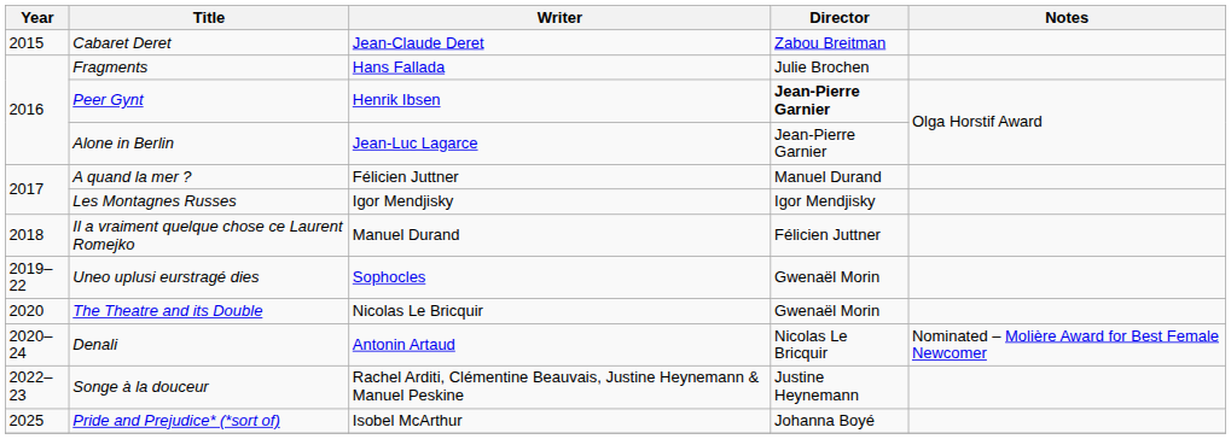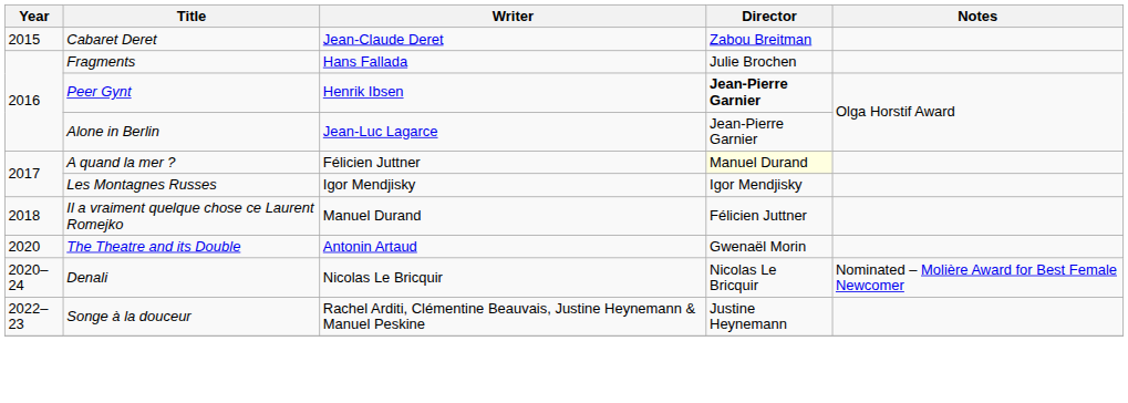 <table class="wikitable sortable">
 <tr>
 <th>Year</th>
 <th>Title</th>
 <th>Writer</th>
 <th>Director</th>
 <th class="unsortable">Notes</th>
 </tr>
 <tr>
 <td>2015</td>
 <td><em>Cabaret Deret</em></td>
 <td><a href='#'>Jean-Claude Deret</a></td>
 <td><a href='#'>Zabou Breitman</a></td>
 <td></td>
 </tr>
 <tr>
 <td rowspan=3>2016</td>
 <td><em>Fragments</em></td>
 <td><a href='#'>Hans Fallada</a></td>
 <td>Julie Brochen</td>
 <td></td>
 </tr>
 <tr>
 <td><em><a href='#'>Peer Gynt</a></em></td>
 <td><a href='#'>Henrik Ibsen</a></td>
 <td><strong>Jean-Pierre Garnier</strong></td>
 <td rowspan=2>Olga Horstif Award</td>
 </tr>
 <tr>
 <td><em>Alone in Berlin</em></td>
 <td><a href='#'>Jean-Luc Lagarce</a></td>
 <td>Jean-Pierre Garnier</td>
 </tr>
 <tr>
 <td rowspan=2>2017</td>
 <td><em>A quand la mer ?</em></td>
 <td>Félicien Juttner</td>
-<td>Manuel Durand</td>
+<td style="background: lightyellow;">Manuel Durand</td>
 <td></td>
 </tr>
 <tr>
 <td><em>Les Montagnes Russes</em></td>
 <td>Igor Mendjisky</td>
 <td>Igor Mendjisky</td>
 <td></td>
 </tr>
 <tr>
 <td>2018</td>
 <td><em>Il a vraiment quelque chose ce Laurent Romejko</em></td>
 <td>Manuel Durand</td>
 <td>Félicien Juttner</td>
 <td></td>
 </tr>
 <tr>
-<td>2019–22</td>
-<td><em>Uneo uplusi eurstragé dies</em></td>
-<td><a href='#'>Sophocles</a></td>
-<td>Gwenaël Morin</td>
-<td></td>
-</tr>
-<tr>
 <td>2020</td>
 <td><em><a href='#'>The Theatre and its Double</a></em></td>
-<td>Nicolas Le Bricquir</td>
+<td><a href='#'>Antonin Artaud</a></td>
 <td>Gwenaël Morin</td>
 <td></td>
 </tr>
 <tr>
 <td>2020–24</td>
 <td><em>Denali</em></td>
-<td><a href='#'>Antonin Artaud</a></td>
+<td>Nicolas Le Bricquir</td>
 <td>Nicolas Le Bricquir</td>
 <td>Nominated – <a href='#'>Molière Award for Best Female Newcomer</a></td>
 </tr>
 <tr>
 <td>2022–23</td>
 <td><em>Songe à la douceur</em></td>
 <td>Rachel Arditi, Clémentine Beauvais, Justine Heynemann & Manuel Peskine</td>
 <td>Justine Heynemann</td>
 <td></td>
 </tr>
 <tr>
-<td>2025</td>
-<td><em><a href='#'>Pride and Prejudice* (*sort of)</a></em></td>
-<td>Isobel McArthur</td>
-<td>Johanna Boyé</td>
-<td></td>
-</tr>
-<tr>
 </tr>
 </table>
